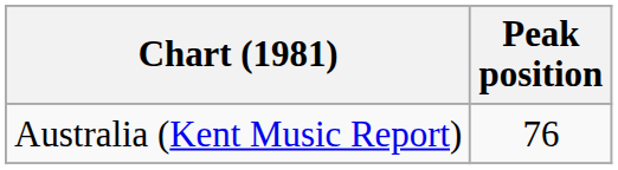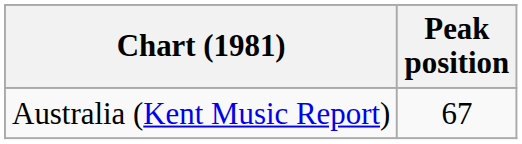 <table class="wikitable">
 <tr>
 <th>Chart (1981)</th>
 <th>Peak<br>position</th>
 </tr>
 <tr>
 <td>Australia (<a href='#'>Kent Music Report</a>)</td>
-<td style="text-align:center;">76</td>
+<td style="text-align:center;">67</td>
 </tr>
 </table>
